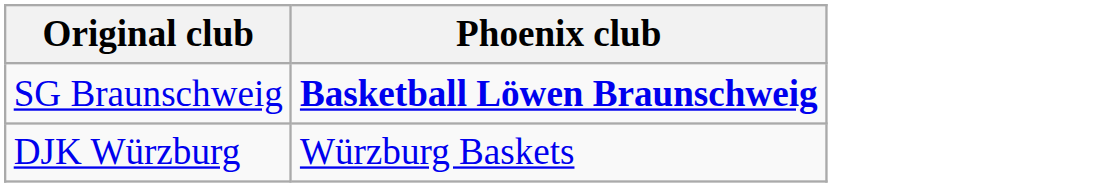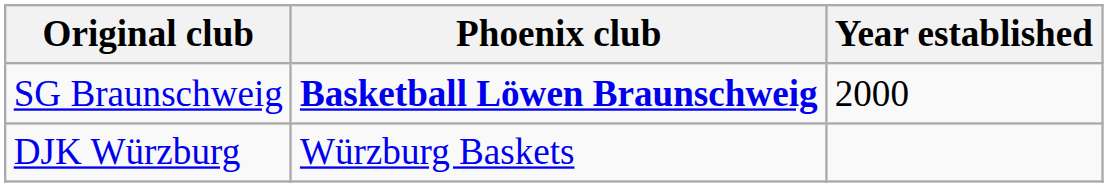 <table class="wikitable">
 <tr>
 <th>Original club</th>
 <th>Phoenix club</th>
+<th>Year established</th>
 </tr>
 <tr>
 <td><a href='#'>SG Braunschweig</a></td>
 <td><strong><a href='#'>Basketball Löwen Braunschweig</a></strong></td>
+<td>2000</td>
 </tr>
 <tr>
 <td><a href='#'>DJK Würzburg</a></td>
 <td><a href='#'>Würzburg Baskets</a></td>
+<td></td>
 </tr>
 </table>
